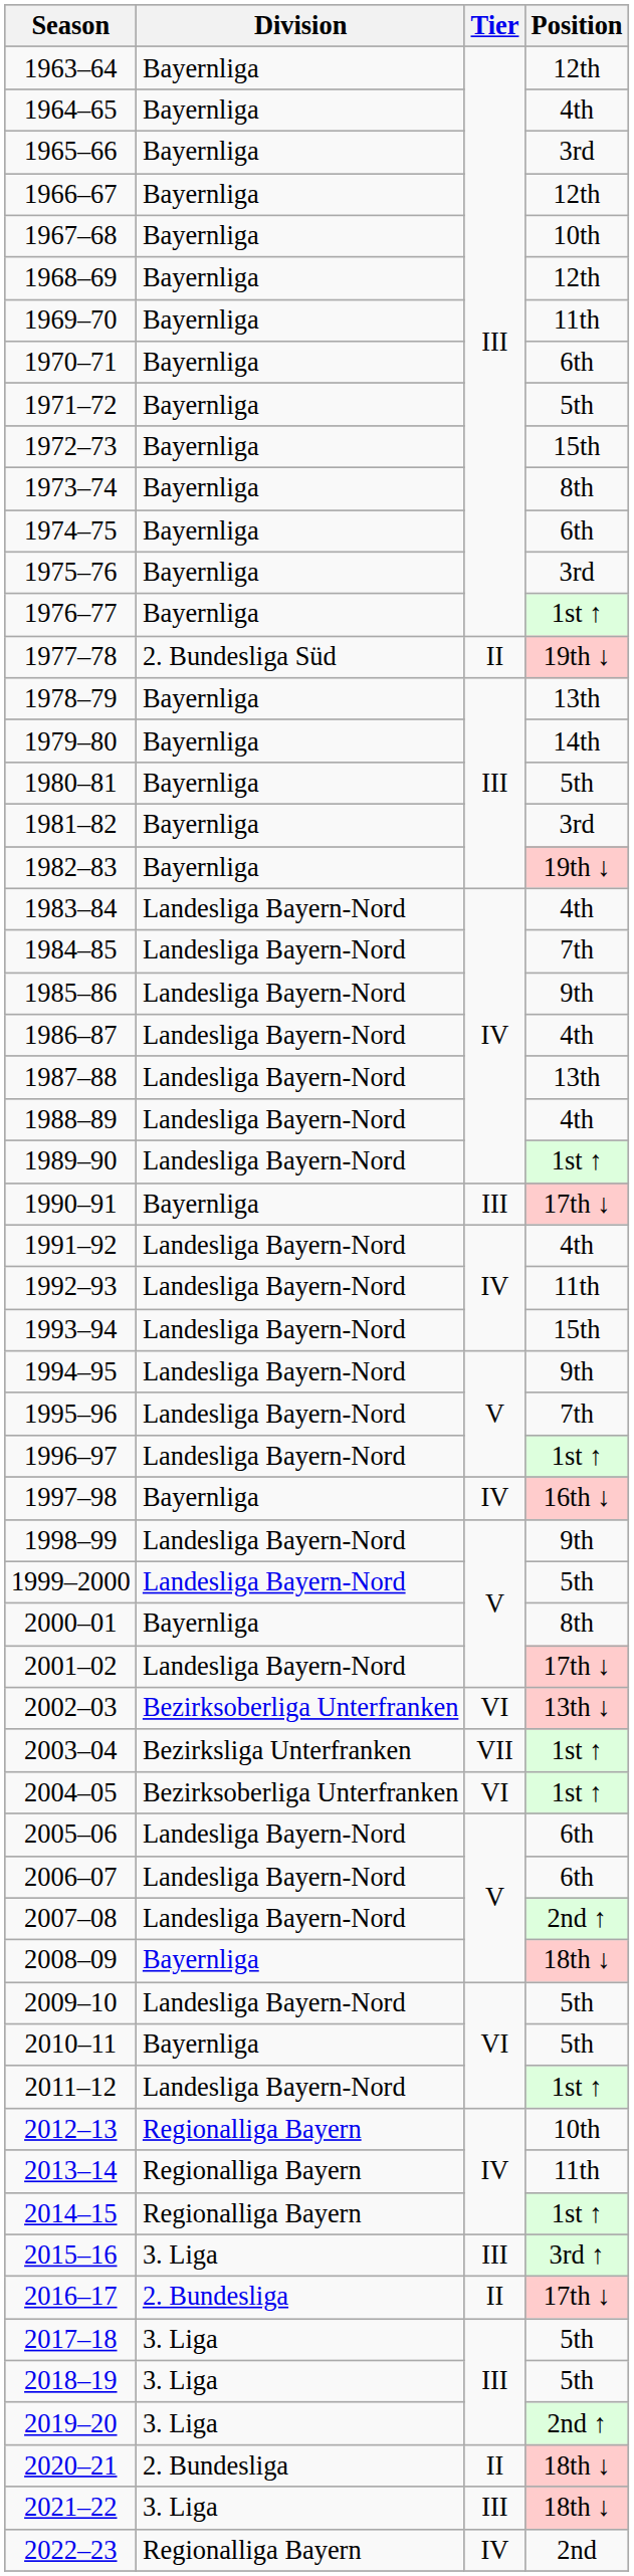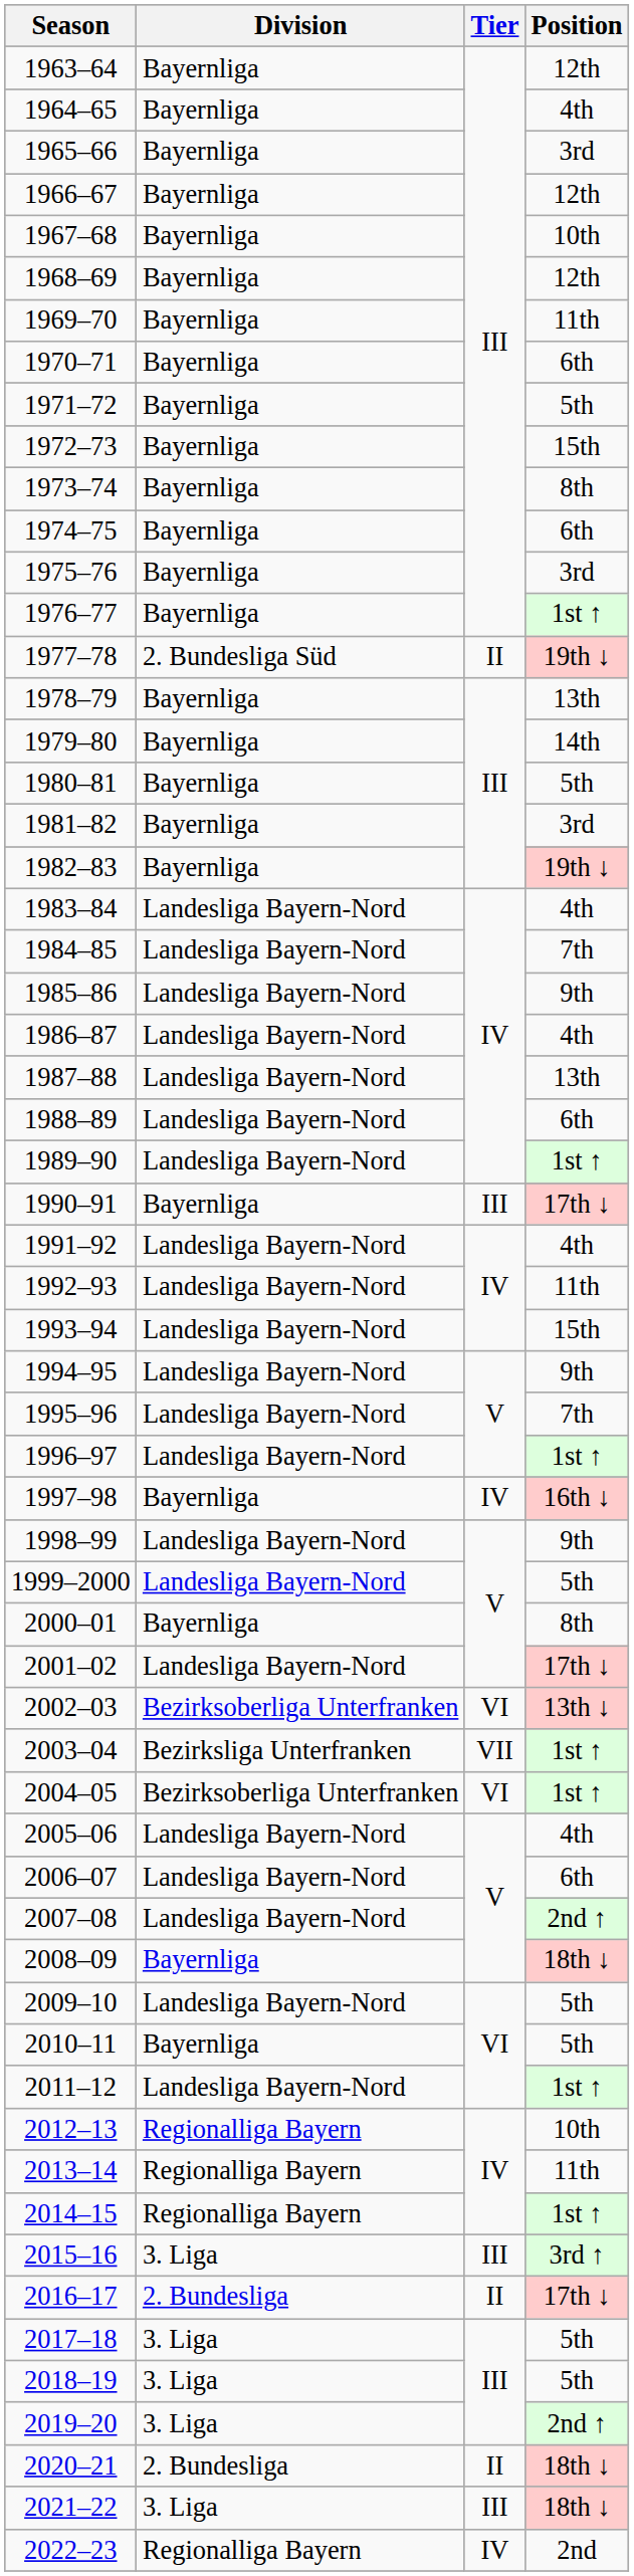 <table class="wikitable">
 <tr>
 <th>Season</th>
 <th>Division</th>
 <th><a href='#'>Tier</a></th>
 <th>Position</th>
 </tr>
 <tr align="center">
 <td>1963–64</td>
 <td align="left">Bayernliga</td>
 <td rowspan="14">III</td>
 <td>12th</td>
 </tr>
 <tr align="center">
 <td>1964–65</td>
 <td align="left">Bayernliga</td>
 <td>4th</td>
 </tr>
 <tr align="center">
 <td>1965–66</td>
 <td align="left">Bayernliga</td>
 <td>3rd</td>
 </tr>
 <tr align="center">
 <td>1966–67</td>
 <td align="left">Bayernliga</td>
 <td>12th</td>
 </tr>
 <tr align="center">
 <td>1967–68</td>
 <td align="left">Bayernliga</td>
 <td>10th</td>
 </tr>
 <tr align="center">
 <td>1968–69</td>
 <td align="left">Bayernliga</td>
 <td>12th</td>
 </tr>
 <tr align="center">
 <td>1969–70</td>
 <td align="left">Bayernliga</td>
 <td>11th</td>
 </tr>
 <tr align="center">
 <td>1970–71</td>
 <td align="left">Bayernliga</td>
 <td>6th</td>
 </tr>
 <tr align="center">
 <td>1971–72</td>
 <td align="left">Bayernliga</td>
 <td>5th</td>
 </tr>
 <tr align="center">
 <td>1972–73</td>
 <td align="left">Bayernliga</td>
 <td>15th</td>
 </tr>
 <tr align="center">
 <td>1973–74</td>
 <td align="left">Bayernliga</td>
 <td>8th</td>
 </tr>
 <tr align="center">
 <td>1974–75</td>
 <td align="left">Bayernliga</td>
 <td>6th</td>
 </tr>
 <tr align="center">
 <td>1975–76</td>
 <td align="left">Bayernliga</td>
 <td>3rd</td>
 </tr>
 <tr align="center">
 <td>1976–77</td>
 <td align="left">Bayernliga</td>
 <td style="background:#ddffdd">1st ↑</td>
 </tr>
 <tr align="center">
 <td>1977–78</td>
 <td align="left">2. Bundesliga Süd</td>
 <td>II</td>
 <td style="background:#ffcccc">19th ↓</td>
 </tr>
 <tr align="center">
 <td>1978–79</td>
 <td align="left">Bayernliga</td>
 <td rowspan="5">III</td>
 <td>13th</td>
 </tr>
 <tr align="center">
 <td>1979–80</td>
 <td align="left">Bayernliga</td>
 <td>14th</td>
 </tr>
 <tr align="center">
 <td>1980–81</td>
 <td align="left">Bayernliga</td>
 <td>5th</td>
 </tr>
 <tr align="center">
 <td>1981–82</td>
 <td align="left">Bayernliga</td>
 <td>3rd</td>
 </tr>
 <tr align="center">
 <td>1982–83</td>
 <td align="left">Bayernliga</td>
 <td style="background:#ffcccc">19th ↓</td>
 </tr>
 <tr align="center">
 <td>1983–84</td>
 <td align="left">Landesliga Bayern-Nord</td>
 <td rowspan="7">IV</td>
 <td>4th</td>
 </tr>
 <tr align="center">
 <td>1984–85</td>
 <td align="left">Landesliga Bayern-Nord</td>
 <td>7th</td>
 </tr>
 <tr align="center">
 <td>1985–86</td>
 <td align="left">Landesliga Bayern-Nord</td>
 <td>9th</td>
 </tr>
 <tr align="center">
 <td>1986–87</td>
 <td align="left">Landesliga Bayern-Nord</td>
 <td>4th</td>
 </tr>
 <tr align="center">
 <td>1987–88</td>
 <td align="left">Landesliga Bayern-Nord</td>
 <td>13th</td>
 </tr>
 <tr align="center">
 <td>1988–89</td>
 <td align="left">Landesliga Bayern-Nord</td>
-<td>4th</td>
+<td>6th</td>
 </tr>
 <tr align="center">
 <td>1989–90</td>
 <td align="left">Landesliga Bayern-Nord</td>
 <td style="background:#ddffdd">1st ↑</td>
 </tr>
 <tr align="center">
 <td>1990–91</td>
 <td align="left">Bayernliga</td>
 <td>III</td>
 <td style="background:#ffcccc">17th ↓</td>
 </tr>
 <tr align="center">
 <td>1991–92</td>
 <td align="left">Landesliga Bayern-Nord</td>
 <td rowspan="3">IV</td>
 <td>4th</td>
 </tr>
 <tr align="center">
 <td>1992–93</td>
 <td align="left">Landesliga Bayern-Nord</td>
 <td>11th</td>
 </tr>
 <tr align="center">
 <td>1993–94</td>
 <td align="left">Landesliga Bayern-Nord</td>
 <td>15th</td>
 </tr>
 <tr align="center">
 <td>1994–95</td>
 <td align="left">Landesliga Bayern-Nord</td>
 <td rowspan="3">V</td>
 <td>9th</td>
 </tr>
 <tr align="center">
 <td>1995–96</td>
 <td align="left">Landesliga Bayern-Nord</td>
 <td>7th</td>
 </tr>
 <tr align="center">
 <td>1996–97</td>
 <td align="left">Landesliga Bayern-Nord</td>
 <td style="background:#ddffdd">1st ↑</td>
 </tr>
 <tr align="center">
 <td>1997–98</td>
 <td align="left">Bayernliga</td>
 <td>IV</td>
 <td style="background:#ffcccc">16th ↓</td>
 </tr>
 <tr align="center">
 <td>1998–99</td>
 <td align="left">Landesliga Bayern-Nord</td>
 <td rowspan="4">V</td>
 <td>9th</td>
 </tr>
 <tr align="center">
 <td>1999–2000</td>
 <td align="left"><a href='#'>Landesliga Bayern-Nord</a></td>
 <td>5th</td>
 </tr>
 <tr align="center">
 <td>2000–01</td>
 <td align="left">Bayernliga</td>
 <td>8th</td>
 </tr>
 <tr align="center">
 <td>2001–02</td>
 <td align="left">Landesliga Bayern-Nord</td>
 <td style="background:#ffcccc">17th ↓</td>
 </tr>
 <tr align="center">
 <td>2002–03</td>
 <td align="left"><a href='#'>Bezirksoberliga Unterfranken</a></td>
 <td>VI</td>
 <td style="background:#ffcccc">13th ↓</td>
 </tr>
 <tr align="center">
 <td>2003–04</td>
 <td align="left">Bezirksliga Unterfranken</td>
 <td>VII</td>
 <td style="background:#ddffdd">1st ↑</td>
 </tr>
 <tr align="center">
 <td>2004–05</td>
 <td align="left">Bezirksoberliga Unterfranken</td>
 <td>VI</td>
 <td style="background:#ddffdd">1st ↑</td>
 </tr>
 <tr align="center">
 <td>2005–06</td>
 <td align="left">Landesliga Bayern-Nord</td>
 <td rowspan="4">V</td>
-<td>6th</td>
+<td>4th</td>
 </tr>
 <tr align="center">
 <td>2006–07</td>
 <td align="left">Landesliga Bayern-Nord</td>
 <td>6th</td>
 </tr>
 <tr align="center">
 <td>2007–08</td>
 <td align="left">Landesliga Bayern-Nord</td>
 <td style="background:#ddffdd">2nd ↑</td>
 </tr>
 <tr align="center">
 <td>2008–09</td>
 <td align="left"><a href='#'>Bayernliga</a></td>
 <td style="background:#ffcccc">18th ↓</td>
 </tr>
 <tr align="center">
 <td>2009–10</td>
 <td align="left">Landesliga Bayern-Nord</td>
 <td rowspan=3>VI</td>
 <td>5th</td>
 </tr>
 <tr align="center">
 <td>2010–11</td>
 <td align="left">Bayernliga</td>
 <td>5th</td>
 </tr>
 <tr align="center">
 <td>2011–12</td>
 <td align="left">Landesliga Bayern-Nord</td>
 <td style="background:#ddffdd">1st ↑</td>
 </tr>
 <tr align="center">
 <td><a href='#'>2012–13</a></td>
 <td align="left"><a href='#'>Regionalliga Bayern</a></td>
 <td rowspan=3>IV</td>
 <td>10th</td>
 </tr>
 <tr align="center">
 <td><a href='#'>2013–14</a></td>
 <td align="left">Regionalliga Bayern</td>
 <td>11th</td>
 </tr>
 <tr align="center">
 <td><a href='#'>2014–15</a></td>
 <td align="left">Regionalliga Bayern</td>
 <td style="background:#ddffdd">1st ↑</td>
 </tr>
 <tr align="center">
 <td><a href='#'>2015–16</a></td>
 <td align="left">3. Liga</td>
 <td>III</td>
 <td style="background:#ddffdd">3rd ↑</td>
 </tr>
 <tr align="center">
 <td><a href='#'>2016–17</a></td>
 <td align="left"><a href='#'>2. Bundesliga</a></td>
 <td>II</td>
 <td style="background:#ffcccc">17th ↓</td>
 </tr>
 <tr align="center">
 <td><a href='#'>2017–18</a></td>
 <td align="left">3. Liga</td>
 <td rowspan=3>III</td>
 <td>5th</td>
 </tr>
 <tr align="center">
 <td><a href='#'>2018–19</a></td>
 <td align="left">3. Liga</td>
 <td>5th</td>
 </tr>
 <tr align="center">
 <td><a href='#'>2019–20</a></td>
 <td align="left">3. Liga</td>
 <td style="background:#ddffdd">2nd ↑</td>
 </tr>
 <tr align="center">
 <td><a href='#'>2020–21</a></td>
 <td align="left">2. Bundesliga</td>
 <td>II</td>
 <td style="background:#ffcccc">18th ↓</td>
 </tr>
 <tr align="center">
 <td><a href='#'>2021–22</a></td>
 <td align="left">3. Liga</td>
 <td>III</td>
 <td style="background:#ffcccc">18th ↓</td>
 </tr>
 <tr align="center">
 <td><a href='#'>2022–23</a></td>
 <td align="left">Regionalliga Bayern</td>
 <td>IV</td>
 <td>2nd</td>
 </tr>
 </table>
